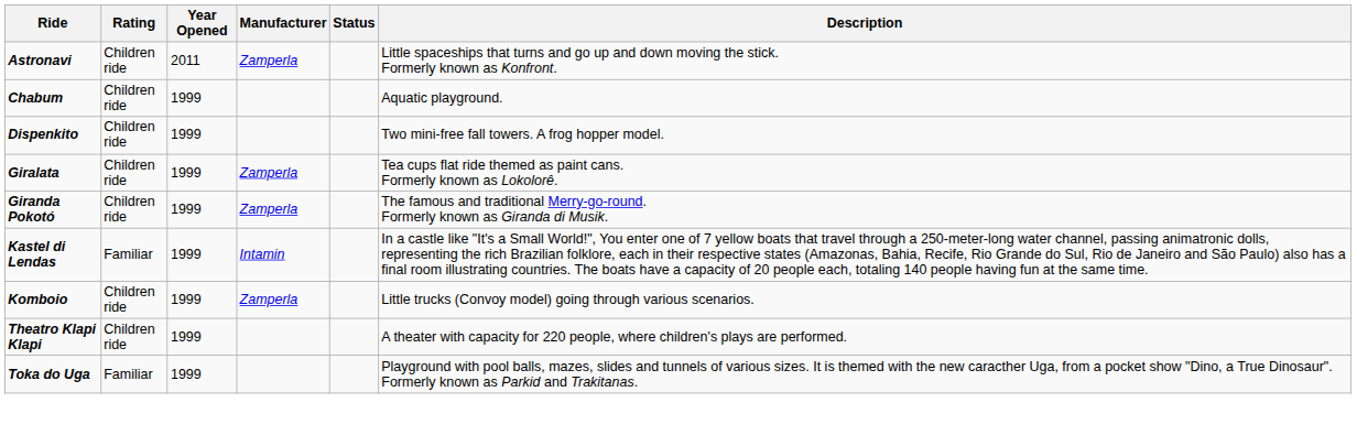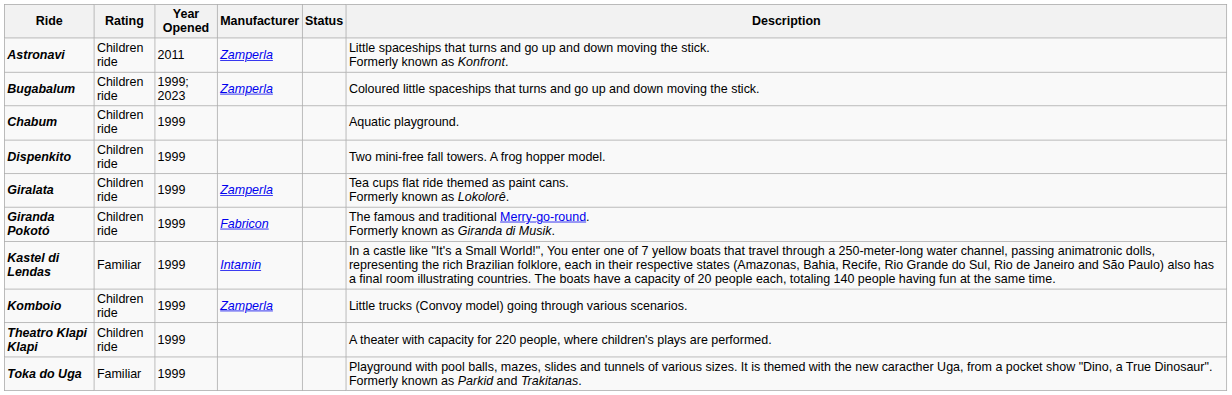 <table class="wikitable">
 <tr>
 <th>Ride</th>
 <th>Rating</th>
 <th>Year Opened</th>
 <th>Manufacturer</th>
 <th>Status</th>
 <th>Description</th>
 </tr>
 <tr>
 <td><strong><em>Astronavi</em></strong></td>
 <td>Children ride</td>
 <td>2011</td>
 <td><em><a href='#'>Zamperla</a></em></td>
 <td></td>
 <td>Little spaceships that turns and go up and down moving the stick.<br>Formerly known as <em>Konfront</em>.</td>
+</tr>
+<tr>
+<td><strong><em>Bugabalum</em></strong></td>
+<td>Children ride</td>
+<td>1999; 2023</td>
+<td><em><a href='#'>Zamperla</a></em></td>
+<td></td>
+<td>Coloured little spaceships that turns and go up and down moving the stick.</td>
 </tr>
 <tr>
 <td><strong><em>Chabum</em></strong></td>
 <td>Children ride</td>
 <td>1999</td>
 <td></td>
 <td></td>
 <td>Aquatic playground.</td>
 </tr>
 <tr>
 <td><strong><em>Dispenkito</em></strong></td>
 <td>Children ride</td>
 <td>1999</td>
 <td></td>
 <td></td>
 <td>Two mini-free fall towers. A frog hopper model.</td>
 </tr>
 <tr>
 <td><strong><em>Giralata</em></strong></td>
 <td>Children ride</td>
 <td>1999</td>
 <td><em><a href='#'>Zamperla</a></em></td>
 <td></td>
 <td>Tea cups flat ride themed as paint cans.<br>Formerly known as <em>Lokolorê</em>.</td>
 </tr>
 <tr>
 <td><strong><em>Giranda Pokotó</em></strong></td>
 <td>Children ride</td>
 <td>1999</td>
-<td><em><a href='#'>Zamperla</a></em></td>
+<td><em><a href='#'>Fabricon</a></em></td>
 <td></td>
 <td>The famous and traditional <a href='#'>Merry-go-round</a>.<br>Formerly known as <em>Giranda di Musik</em>.</td>
 </tr>
 <tr>
 <td><strong><em>Kastel di Lendas</em></strong></td>
 <td>Familiar</td>
 <td>1999</td>
 <td><em><a href='#'>Intamin</a></em></td>
 <td></td>
 <td>In a castle like "It's a Small World!", You enter one of 7 yellow boats that travel through a 250-meter-long water channel, passing animatronic dolls, representing the rich Brazilian folklore, each in their respective states (Amazonas, Bahia, Recife, Rio Grande do Sul, Rio de Janeiro and São Paulo) also has a final room illustrating countries. The boats have a capacity of 20 people each, totaling 140 people having fun at the same time.</td>
 </tr>
 <tr>
 <td><strong><em>Komboio</em></strong></td>
 <td>Children ride</td>
 <td>1999</td>
 <td><em><a href='#'>Zamperla</a></em></td>
 <td></td>
 <td>Little trucks (Convoy model) going through various scenarios.</td>
 </tr>
 <tr>
 <td><strong><em>Theatro Klapi Klapi</em></strong></td>
 <td>Children ride</td>
 <td>1999</td>
 <td></td>
 <td></td>
 <td>A theater with capacity for 220 people, where children's plays are performed.</td>
 </tr>
 <tr>
 <td><strong><em>Toka do Uga</em></strong></td>
 <td>Familiar</td>
 <td>1999</td>
 <td></td>
 <td></td>
 <td>Playground with pool balls, mazes, slides and tunnels of various sizes. It is themed with the new caracther Uga, from a pocket show "Dino, a True Dinosaur".<br>Formerly known as <em>Parkid</em> and <em>Trakitanas</em>.</td>
 </tr>
 </table>
